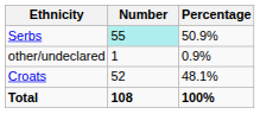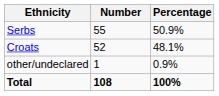 <table class="wikitable">
 <tr>
 <th width="100px">Ethnicity</th>
 <th width="80px">Number</th>
 <th width="80px">Percentage</th>
 </tr>
 <tr>
 <td><a href='#'>Serbs</a></td>
-<td style="background: paleturquoise;">55</td>
+<td>55</td>
 <td>50.9%</td>
+</tr>
+<tr>
+<td><a href='#'>Croats</a></td>
+<td>52</td>
+<td>48.1%</td>
 </tr>
 <tr>
 <td>other/undeclared</td>
 <td>1</td>
 <td>0.9%</td>
 </tr>
 <tr>
-<td><a href='#'>Croats</a></td>
-<td>52</td>
-<td>48.1%</td>
-</tr>
-<tr>
 <td><strong>Total</strong></td>
 <td><strong>108</strong></td>
 <td><strong>100%</strong></td>
 </tr>
 </table>
